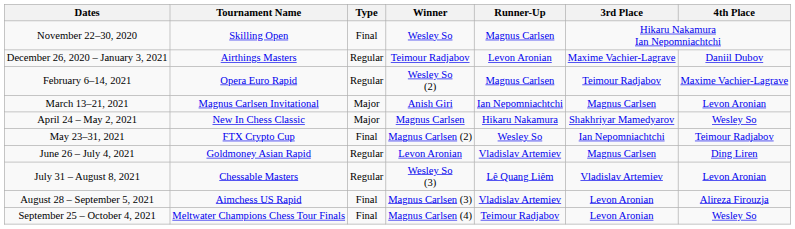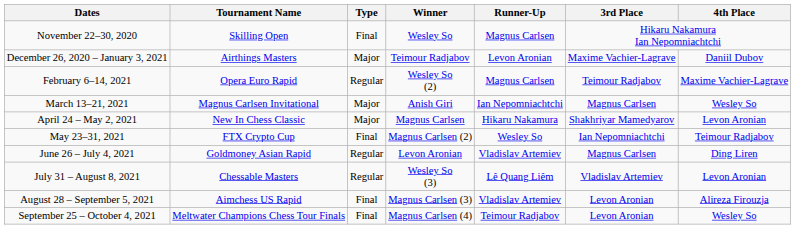 <table class="wikitable" style="text-align:center;">
 <tr>
 <th>Dates</th>
 <th>Tournament Name</th>
 <th>Type</th>
 <th>Winner</th>
 <th>Runner-Up</th>
 <th>3rd Place</th>
 <th>4th Place</th>
 </tr>
 <tr>
 <td>November 22–30, 2020</td>
 <td><a href='#'>Skilling Open</a></td>
 <td>Final</td>
 <td> <a href='#'>Wesley So</a></td>
 <td> <a href='#'>Magnus Carlsen</a></td>
 <td colspan="2"> <a href='#'>Hikaru Nakamura</a><br> <a href='#'>Ian Nepomniachtchi</a></td>
 </tr>
 <tr>
 <td>December 26, 2020 – January 3, 2021</td>
 <td><a href='#'>Airthings Masters</a></td>
-<td>Regular</td>
+<td>Major</td>
 <td> <a href='#'>Teimour Radjabov</a></td>
 <td> <a href='#'>Levon Aronian</a></td>
 <td> <a href='#'>Maxime Vachier-Lagrave</a></td>
 <td> <a href='#'>Daniil Dubov</a></td>
 </tr>
 <tr>
 <td>February 6–14, 2021</td>
 <td><a href='#'>Opera Euro Rapid</a></td>
 <td>Regular</td>
 <td> <a href='#'>Wesley So</a><br>(2)</td>
 <td> <a href='#'>Magnus Carlsen</a></td>
 <td> <a href='#'>Teimour Radjabov</a></td>
 <td> <a href='#'>Maxime Vachier-Lagrave</a></td>
 </tr>
 <tr>
 <td>March 13–21, 2021</td>
 <td><a href='#'>Magnus Carlsen Invitational</a></td>
 <td>Major</td>
 <td> <a href='#'>Anish Giri</a></td>
 <td> <a href='#'>Ian Nepomniachtchi</a></td>
 <td> <a href='#'>Magnus Carlsen</a></td>
-<td> <a href='#'>Levon Aronian</a></td>
+<td> <a href='#'>Wesley So</a></td>
 </tr>
 <tr>
 <td>April 24 – May 2, 2021</td>
 <td><a href='#'>New In Chess Classic</a></td>
 <td>Major</td>
 <td> <a href='#'>Magnus Carlsen</a></td>
 <td> <a href='#'>Hikaru Nakamura</a></td>
 <td> <a href='#'>Shakhriyar Mamedyarov</a></td>
-<td> <a href='#'>Wesley So</a></td>
+<td> <a href='#'>Levon Aronian</a></td>
 </tr>
 <tr>
 <td>May 23–31, 2021</td>
 <td><a href='#'>FTX Crypto Cup</a></td>
 <td>Final</td>
 <td> <a href='#'>Magnus Carlsen</a> (2)</td>
 <td> <a href='#'>Wesley So</a></td>
 <td> <a href='#'>Ian Nepomniachtchi</a></td>
 <td> <a href='#'>Teimour Radjabov</a></td>
 </tr>
 <tr>
 <td>June 26 – July 4, 2021</td>
 <td><a href='#'>Goldmoney Asian Rapid</a></td>
 <td>Regular</td>
 <td> <a href='#'>Levon Aronian</a></td>
 <td> <a href='#'>Vladislav Artemiev</a></td>
 <td> <a href='#'>Magnus Carlsen</a></td>
 <td> <a href='#'>Ding Liren</a></td>
 </tr>
 <tr>
 <td>July 31 – August 8, 2021</td>
 <td><a href='#'>Chessable Masters</a></td>
 <td>Regular</td>
 <td> <a href='#'>Wesley So</a><br>(3)</td>
 <td> <a href='#'>Lê Quang Liêm</a></td>
 <td> <a href='#'>Vladislav Artemiev</a></td>
 <td> <a href='#'>Levon Aronian</a></td>
 </tr>
 <tr>
 <td>August 28 – September 5, 2021</td>
 <td><a href='#'>Aimchess US Rapid</a></td>
 <td>Final</td>
 <td> <a href='#'>Magnus Carlsen</a> (3)</td>
 <td> <a href='#'>Vladislav Artemiev</a></td>
 <td> <a href='#'>Levon Aronian</a></td>
 <td> <a href='#'>Alireza Firouzja</a></td>
 </tr>
 <tr>
 <td>September 25 – October 4, 2021</td>
 <td><a href='#'>Meltwater Champions Chess Tour Finals</a></td>
 <td>Final</td>
 <td> <a href='#'>Magnus Carlsen</a> (4)</td>
 <td> <a href='#'>Teimour Radjabov</a></td>
 <td> <a href='#'>Levon Aronian</a></td>
 <td> <a href='#'>Wesley So</a></td>
 </tr>
 </table>
